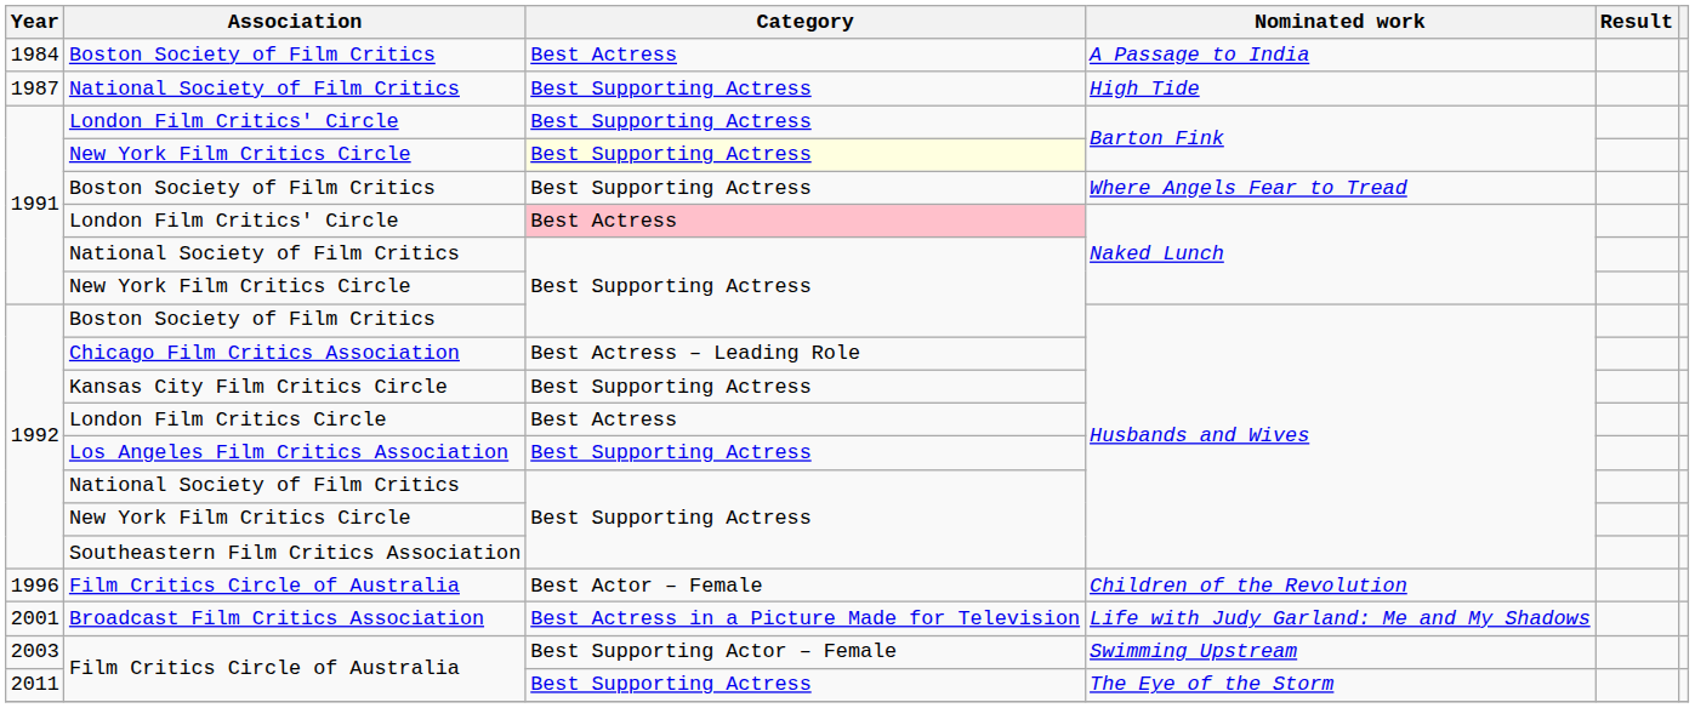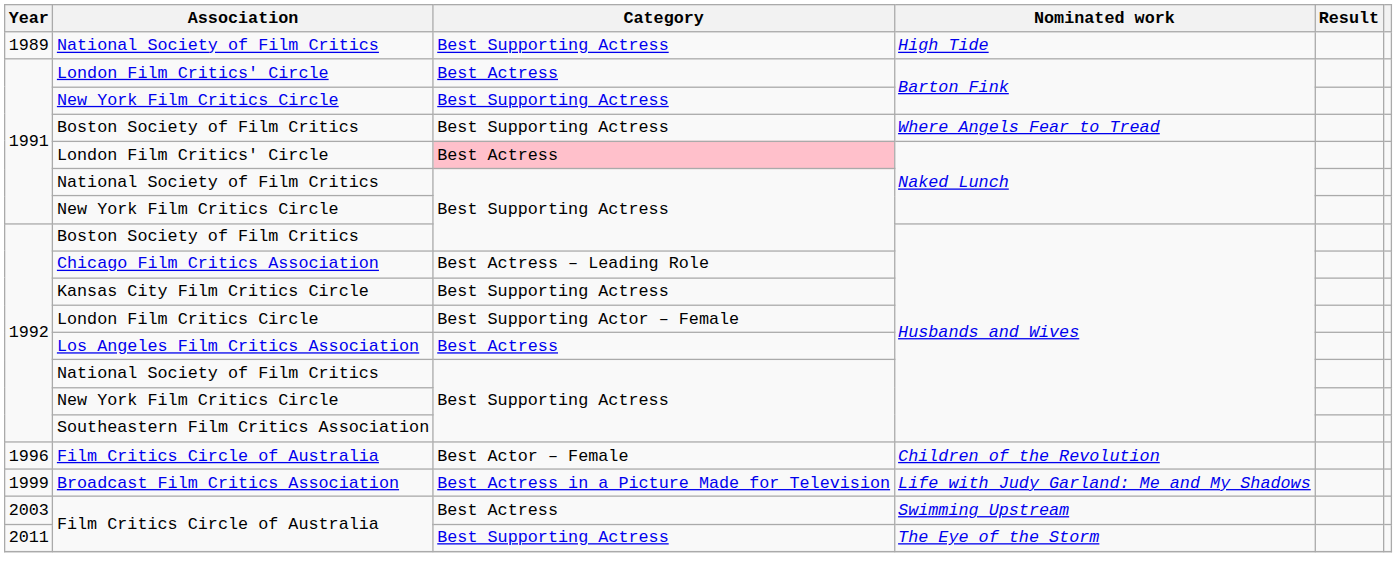 <table class="wikitable sortable">
 <tr>
 <th>Year</th>
 <th>Association</th>
 <th>Category</th>
 <th>Nominated work</th>
 <th>Result</th>
 <th class=unsortable></th>
 </tr>
 <tr>
-<td style="text-align:center;">1984</td>
-<td><a href='#'>Boston Society of Film Critics</a></td>
-<td><a href='#'>Best Actress</a></td>
-<td><em><a href='#'>A Passage to India</a></em></td>
-<td></td>
-<td style="text-align:center;"></td>
-</tr>
-<tr>
-<td style="text-align:center;">1987</td>
+<td style="text-align:center;">1989</td>
 <td><a href='#'>National Society of Film Critics</a></td>
 <td><a href='#'>Best Supporting Actress</a></td>
 <td><em><a href='#'>High Tide</a></em></td>
 <td></td>
 <td style="text-align:center;"></td>
 </tr>
 <tr>
 <td style="text-align:center;" rowspan="6">1991</td>
 <td><a href='#'>London Film Critics' Circle</a></td>
-<td><a href='#'>Best Supporting Actress</a></td>
+<td><a href='#'>Best Actress</a></td>
 <td rowspan="2"><em><a href='#'>Barton Fink</a></em></td>
 <td></td>
 <td style="text-align:center;"></td>
 </tr>
 <tr>
 <td><a href='#'>New York Film Critics Circle</a></td>
-<td style="background: lightyellow;"><a href='#'>Best Supporting Actress</a></td>
+<td><a href='#'>Best Supporting Actress</a></td>
 <td></td>
 <td style="text-align:center;"></td>
 </tr>
 <tr>
 <td>Boston Society of Film Critics</td>
 <td>Best Supporting Actress</td>
 <td><em><a href='#'>Where Angels Fear to Tread</a></em></td>
 <td></td>
 <td style="text-align:center;"></td>
 </tr>
 <tr>
 <td>London Film Critics' Circle</td>
 <td style="background: pink;">Best Actress</td>
 <td rowspan="3"><em><a href='#'>Naked Lunch</a></em></td>
 <td></td>
 <td style="text-align:center;"></td>
 </tr>
 <tr>
 <td>National Society of Film Critics</td>
 <td rowspan="3">Best Supporting Actress</td>
 <td></td>
 <td style="text-align:center;"></td>
 </tr>
 <tr>
 <td>New York Film Critics Circle</td>
 <td></td>
 <td style="text-align:center;"></td>
 </tr>
 <tr>
 <td style="text-align:center;", rowspan="8">1992</td>
 <td>Boston Society of Film Critics</td>
 <td rowspan="8"><em><a href='#'>Husbands and Wives</a></em></td>
 <td></td>
 <td style="text-align:center;"></td>
 </tr>
 <tr>
 <td><a href='#'>Chicago Film Critics Association</a></td>
 <td>Best Actress – Leading Role</td>
 <td></td>
 <td style="text-align:center;"></td>
 </tr>
 <tr>
 <td>Kansas City Film Critics Circle</td>
 <td>Best Supporting Actress</td>
 <td></td>
 <td style="text-align:center;"></td>
 </tr>
 <tr>
 <td>London Film Critics Circle</td>
-<td>Best Actress</td>
+<td>Best Supporting Actor – Female</td>
 <td></td>
 <td style="text-align:center;"></td>
 </tr>
 <tr>
 <td><a href='#'>Los Angeles Film Critics Association</a></td>
-<td><a href='#'>Best Supporting Actress</a></td>
+<td><a href='#'>Best Actress</a></td>
 <td></td>
 <td style="text-align:center;"></td>
 </tr>
 <tr>
 <td>National Society of Film Critics</td>
 <td rowspan="3">Best Supporting Actress</td>
 <td></td>
 <td style="text-align:center;"></td>
 </tr>
 <tr>
 <td>New York Film Critics Circle</td>
 <td></td>
 <td style="text-align:center;"></td>
 </tr>
 <tr>
 <td>Southeastern Film Critics Association</td>
 <td></td>
 <td style="text-align:center;"></td>
 </tr>
 <tr>
 <td style="text-align:center;">1996</td>
 <td><a href='#'>Film Critics Circle of Australia</a></td>
 <td>Best Actor – Female</td>
 <td><em><a href='#'>Children of the Revolution</a></em></td>
 <td></td>
 <td style="text-align:center;"></td>
 </tr>
 <tr>
-<td style="text-align:center;">2001</td>
+<td style="text-align:center;">1999</td>
 <td><a href='#'>Broadcast Film Critics Association</a></td>
 <td><a href='#'>Best Actress in a Picture Made for Television</a></td>
 <td><em><a href='#'>Life with Judy Garland: Me and My Shadows</a></em></td>
 <td></td>
 <td style="text-align:center;"></td>
 </tr>
 <tr>
 <td style="text-align:center;">2003</td>
 <td rowspan="2">Film Critics Circle of Australia</td>
-<td>Best Supporting Actor – Female</td>
+<td>Best Actress</td>
 <td><em><a href='#'>Swimming Upstream</a></em></td>
 <td></td>
 <td style="text-align:center;"></td>
 </tr>
 <tr>
 <td style="text-align:center;">2011</td>
 <td><a href='#'>Best Supporting Actress</a></td>
 <td><em><a href='#'>The Eye of the Storm</a></em></td>
 <td></td>
 <td style="text-align:center;"></td>
 </tr>
 <tr>
 </tr>
 </table>
